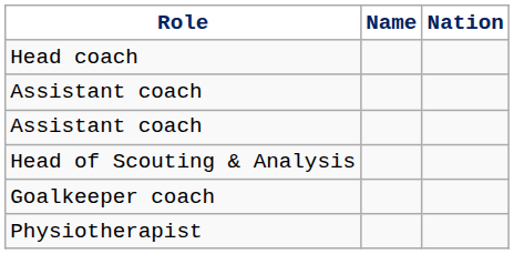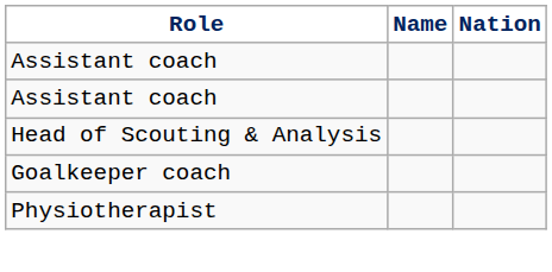 <table class="wikitable sortable">
 <tr>
 <th style="background:white; color:#00235d;" scope="col">Role</th>
 <th style="background:white; color:#00235d;" scope="col">Name</th>
 <th style="background:white; color:#00235d;" scope="col">Nation</th>
-</tr>
-<tr>
-<td>Head coach</td>
-<td></td>
-<td></td>
 </tr>
 <tr>
 <td>Assistant coach</td>
 <td></td>
 <td></td>
 </tr>
 <tr>
 <td>Assistant coach</td>
 <td></td>
 <td></td>
 </tr>
 <tr>
 <td>Head of Scouting & Analysis</td>
 <td></td>
 <td></td>
 </tr>
 <tr>
 <td>Goalkeeper coach</td>
 <td></td>
 <td></td>
 </tr>
 <tr>
 <td>Physiotherapist</td>
 <td></td>
 <td></td>
 </tr>
 </table>
